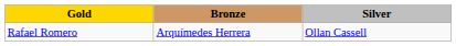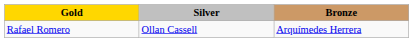 <table class="wikitable" style="text-align:left">
 <tr align="center">
 <td width=200 bgcolor=gold><strong>Gold</strong></td>
+<td width=200 bgcolor=silver><strong>Silver</strong></td>
 <td width=200 bgcolor=CC9966><strong>Bronze</strong></td>
-<td width=200 bgcolor=silver><strong>Silver</strong></td>
 </tr>
 <tr>
 <td><a href='#'>Rafael Romero</a><br><em></em></td>
+<td><a href='#'>Ollan Cassell</a><br><em></em></td>
 <td><a href='#'>Arquímedes Herrera</a><br><em></em></td>
-<td><a href='#'>Ollan Cassell</a><br><em></em></td>
 </tr>
 </table>
